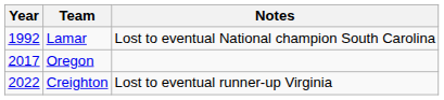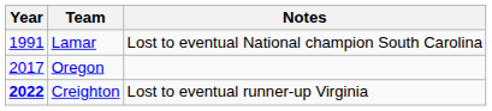 <table class="wikitable">
 <tr>
 <th>Year</th>
 <th>Team</th>
 <th>Notes</th>
 </tr>
 <tr>
-<td><a href='#'>1992</a></td>
+<td><a href='#'>1991</a></td>
 <td><a href='#'>Lamar</a></td>
 <td>Lost to eventual National champion South Carolina</td>
 </tr>
 <tr>
 <td><a href='#'>2017</a></td>
 <td><a href='#'>Oregon</a></td>
 <td></td>
 </tr>
 <tr>
-<td><a href='#'>2022</a></td>
+<td><strong><a href='#'>2022</a></strong></td>
 <td><a href='#'>Creighton</a></td>
 <td>Lost to eventual runner-up Virginia</td>
 </tr>
 </table>
